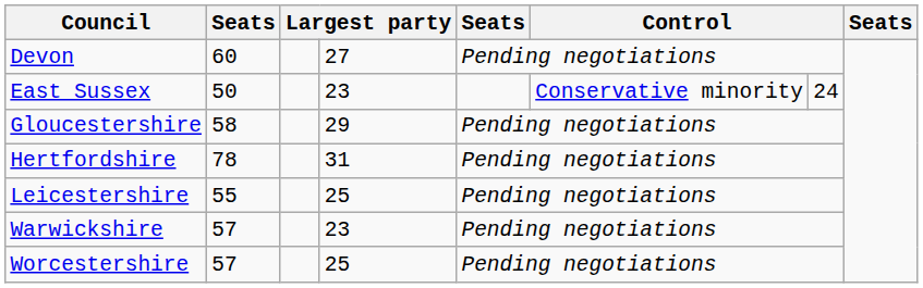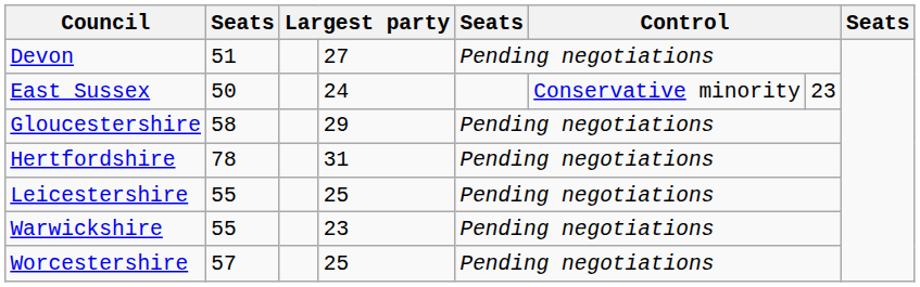 <table class="wikitable sortable">
 <tr>
 <th>Council</th>
 <th>Seats</th>
 <th colspan=2>Largest party</th>
 <th>Seats</th>
 <th colspan=2>Control</th>
 <th>Seats</th>
 </tr>
 <tr>
 <td><a href='#'>Devon</a></td>
-<td>60</td>
+<td>51</td>
 <td></td>
 <td>27</td>
 <td colspan=3><em>Pending negotiations</em></td>
 </tr>
 <tr>
 <td><a href='#'>East Sussex</a></td>
 <td>50</td>
 <td></td>
-<td>23</td>
+<td>24</td>
 <td bgcolor=></td>
 <td><a href='#'>Conservative</a> minority</td>
-<td>24</td>
+<td>23</td>
 </tr>
 <tr>
 <td><a href='#'>Gloucestershire</a></td>
 <td>58</td>
 <td></td>
 <td>29</td>
 <td colspan=3><em>Pending negotiations</em></td>
 </tr>
 <tr>
 <td><a href='#'>Hertfordshire</a></td>
 <td>78</td>
 <td></td>
 <td>31</td>
 <td colspan=3><em>Pending negotiations</em></td>
 </tr>
 <tr>
 <td><a href='#'>Leicestershire</a></td>
 <td>55</td>
 <td></td>
 <td>25</td>
 <td colspan=3><em>Pending negotiations</em></td>
 </tr>
 <tr>
 <td><a href='#'>Warwickshire</a></td>
-<td>57</td>
+<td>55</td>
 <td></td>
 <td>23</td>
 <td colspan=3><em>Pending negotiations</em></td>
 </tr>
 <tr>
 <td><a href='#'>Worcestershire</a></td>
 <td>57</td>
 <td></td>
 <td>25</td>
 <td colspan=3><em>Pending negotiations</em></td>
 </tr>
 </table>
